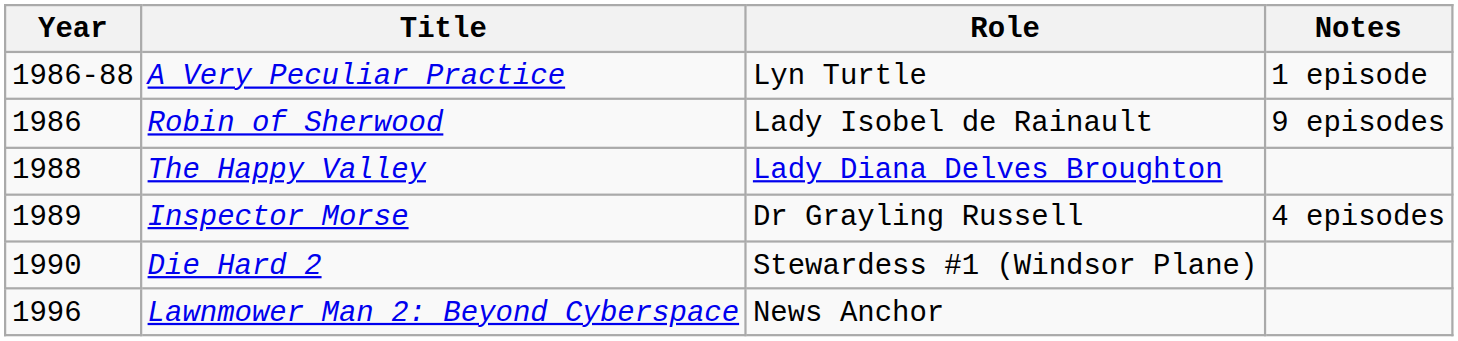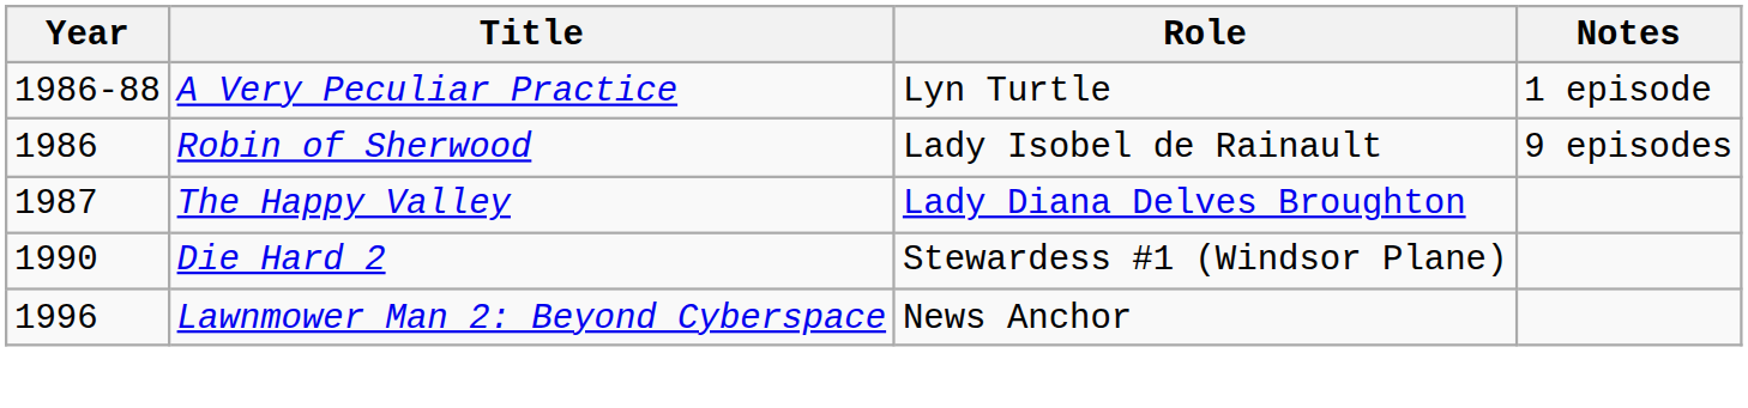 <table class="wikitable">
 <tr>
 <th>Year</th>
 <th>Title</th>
 <th>Role</th>
 <th>Notes</th>
 </tr>
 <tr>
 <td>1986-88</td>
 <td><em><a href='#'>A Very Peculiar Practice</a></em></td>
 <td>Lyn Turtle</td>
 <td>1 episode</td>
 </tr>
 <tr>
 <td>1986</td>
 <td><em><a href='#'>Robin of Sherwood</a></em></td>
 <td>Lady Isobel de Rainault</td>
 <td>9 episodes</td>
 </tr>
 <tr>
-<td>1988</td>
+<td>1987</td>
 <td><em><a href='#'>The Happy Valley</a></em></td>
 <td><a href='#'>Lady Diana Delves Broughton</a></td>
 <td></td>
-</tr>
-<tr>
-<td>1989</td>
-<td><em><a href='#'>Inspector Morse</a></em></td>
-<td>Dr Grayling Russell</td>
-<td>4 episodes</td>
 </tr>
 <tr>
 <td>1990</td>
 <td><em><a href='#'>Die Hard 2</a></em></td>
 <td>Stewardess #1 (Windsor Plane)</td>
 <td></td>
 </tr>
 <tr>
 <td>1996</td>
 <td><em><a href='#'>Lawnmower Man 2: Beyond Cyberspace</a></em></td>
 <td>News Anchor</td>
 <td></td>
 </tr>
 </table>
